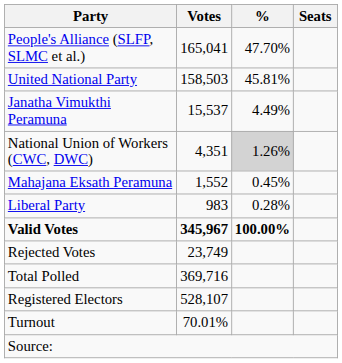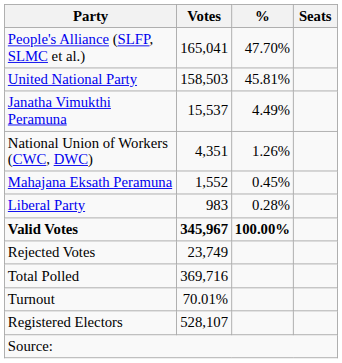 <table class="wikitable" border="1" style="text-align:right;">
 <tr>
 <th align=left width="180">Party</th>
 <th align=center width="50">Votes</th>
 <th align=center width="50">%</th>
 <th align=center width="40">Seats</th>
 </tr>
 <tr>
 <td align=left><a href='#'>People's Alliance</a> (<a href='#'>SLFP</a>, <a href='#'>SLMC</a> et al.)</td>
 <td>165,041</td>
 <td>47.70%</td>
 <td></td>
 </tr>
 <tr>
 <td align=left><a href='#'>United National Party</a></td>
 <td>158,503</td>
 <td>45.81%</td>
 <td></td>
 </tr>
 <tr>
 <td align=left><a href='#'>Janatha Vimukthi Peramuna</a></td>
 <td>15,537</td>
 <td>4.49%</td>
 <td></td>
 </tr>
 <tr>
 <td align=left>National Union of Workers (<a href='#'>CWC</a>, <a href='#'>DWC</a>)</td>
 <td>4,351</td>
-<td style="background: lightgrey;">1.26%</td>
+<td>1.26%</td>
 <td></td>
 </tr>
 <tr>
 <td align=left><a href='#'>Mahajana Eksath Peramuna</a></td>
 <td>1,552</td>
 <td>0.45%</td>
 <td></td>
 </tr>
 <tr>
 <td align=left><a href='#'>Liberal Party</a></td>
 <td>983</td>
 <td>0.28%</td>
 <td></td>
 </tr>
 <tr>
 <td align=left><strong>Valid Votes</strong></td>
 <td><strong>345,967</strong></td>
 <td><strong>100.00%</strong></td>
 <td></td>
 </tr>
 <tr>
 <td align=left>Rejected Votes</td>
 <td>23,749</td>
 <td></td>
 <td></td>
 </tr>
 <tr>
 <td align=left>Total Polled</td>
 <td>369,716</td>
 <td></td>
 <td></td>
 </tr>
 <tr>
-<td align=left>Registered Electors</td>
-<td>528,107</td>
+<td align=left>Turnout</td>
+<td>70.01%</td>
 <td></td>
 <td></td>
 </tr>
 <tr>
-<td align=left>Turnout</td>
-<td>70.01%</td>
+<td align=left>Registered Electors</td>
+<td>528,107</td>
 <td></td>
 <td></td>
 </tr>
 <tr>
 <td align=left colspan=4>Source:</td>
 </tr>
 </table>
